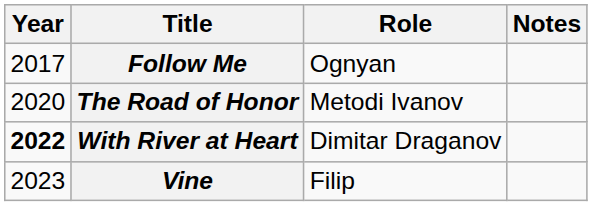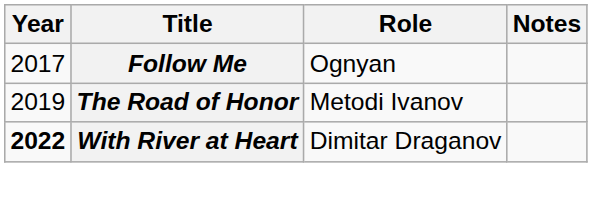 <table class="wikitable sortable plainrowheaders">
 <tr>
 <th scope="col">Year</th>
 <th scope="col">Title</th>
 <th scope="col">Role</th>
 <th scope="col" class="unsortable">Notes</th>
 </tr>
 <tr>
 <td>2017</td>
 <th scope="row"><em>Follow Me</em></th>
 <td>Ognyan</td>
 <td></td>
 </tr>
 <tr>
-<td>2020</td>
+<td>2019</td>
 <th scope="row"><em>The Road of Honor</em></th>
 <td>Metodi Ivanov</td>
 <td></td>
 </tr>
 <tr>
 <td><strong>2022</strong></td>
 <th scope="row"><em>With River at Heart</em></th>
 <td>Dimitar Draganov</td>
 <td></td>
 </tr>
-<tr>
-<td>2023</td>
-<th scope="row"><em>Vine</em></th>
-<td>Filip</td>
-<td></td>
-</tr>
 </table>
